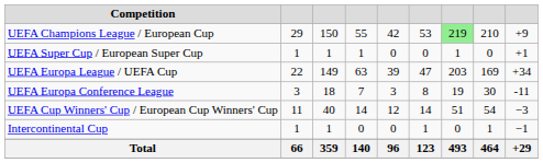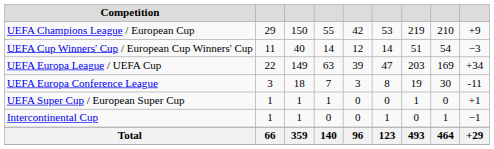 <table class="wikitable" style="text-align: center;">
 <tr>
 <th style="background:#DCDCDC">Competition</th>
 <th width="35" style="background:#DCDCDC"></th>
 <th width="35" style="background:#DCDCDC"></th>
 <th width="35" style="background:#DCDCDC"></th>
 <th width="35" style="background:#DCDCDC"></th>
 <th width="35" style="background:#DCDCDC"></th>
 <th width="35" style="background:#DCDCDC"></th>
 <th width="35" style="background:#DCDCDC"></th>
 <th width="35" style="background:#DCDCDC"></th>
 </tr>
 <tr>
 <td align=left><a href='#'>UEFA Champions League</a> / European Cup</td>
 <td>29</td>
 <td>150</td>
 <td>55</td>
 <td>42</td>
 <td>53</td>
-<td style="background: lightgreen;">219</td>
+<td>219</td>
 <td>210</td>
 <td>+9</td>
 </tr>
 <tr>
-<td align=left><a href='#'>UEFA Super Cup</a> / European Super Cup</td>
-<td>1</td>
-<td>1</td>
-<td>1</td>
-<td>0</td>
-<td>0</td>
-<td>1</td>
-<td>0</td>
-<td>+1</td>
+<td align=left><a href='#'>UEFA Cup Winners' Cup</a> / European Cup Winners' Cup</td>
+<td>11</td>
+<td>40</td>
+<td>14</td>
+<td>12</td>
+<td>14</td>
+<td>51</td>
+<td>54</td>
+<td>−3</td>
 </tr>
 <tr>
 <td align=left><a href='#'>UEFA Europa League</a> / UEFA Cup</td>
 <td>22</td>
 <td>149</td>
 <td>63</td>
 <td>39</td>
 <td>47</td>
 <td>203</td>
 <td>169</td>
 <td>+34</td>
 </tr>
 <tr>
 <td align=left><a href='#'>UEFA Europa Conference League</a></td>
 <td>3</td>
 <td>18</td>
 <td>7</td>
 <td>3</td>
 <td>8</td>
 <td>19</td>
 <td>30</td>
 <td>-11</td>
 </tr>
 <tr>
-<td align=left><a href='#'>UEFA Cup Winners' Cup</a> / European Cup Winners' Cup</td>
-<td>11</td>
-<td>40</td>
-<td>14</td>
-<td>12</td>
-<td>14</td>
-<td>51</td>
-<td>54</td>
-<td>−3</td>
+<td align=left><a href='#'>UEFA Super Cup</a> / European Super Cup</td>
+<td>1</td>
+<td>1</td>
+<td>1</td>
+<td>0</td>
+<td>0</td>
+<td>1</td>
+<td>0</td>
+<td>+1</td>
 </tr>
 <tr>
 <td align=left><a href='#'>Intercontinental Cup</a></td>
 <td>1</td>
 <td>1</td>
 <td>0</td>
 <td>0</td>
 <td>1</td>
 <td>0</td>
 <td>1</td>
 <td>−1</td>
 </tr>
 <tr>
 </tr>
 <tr class="sortbottom">
 <th>Total</th>
 <th>66</th>
 <th>359</th>
 <th>140</th>
 <th>96</th>
 <th>123</th>
 <th>493</th>
 <th>464</th>
 <th>+29</th>
 </tr>
 <tr>
 </tr>
 </table>
